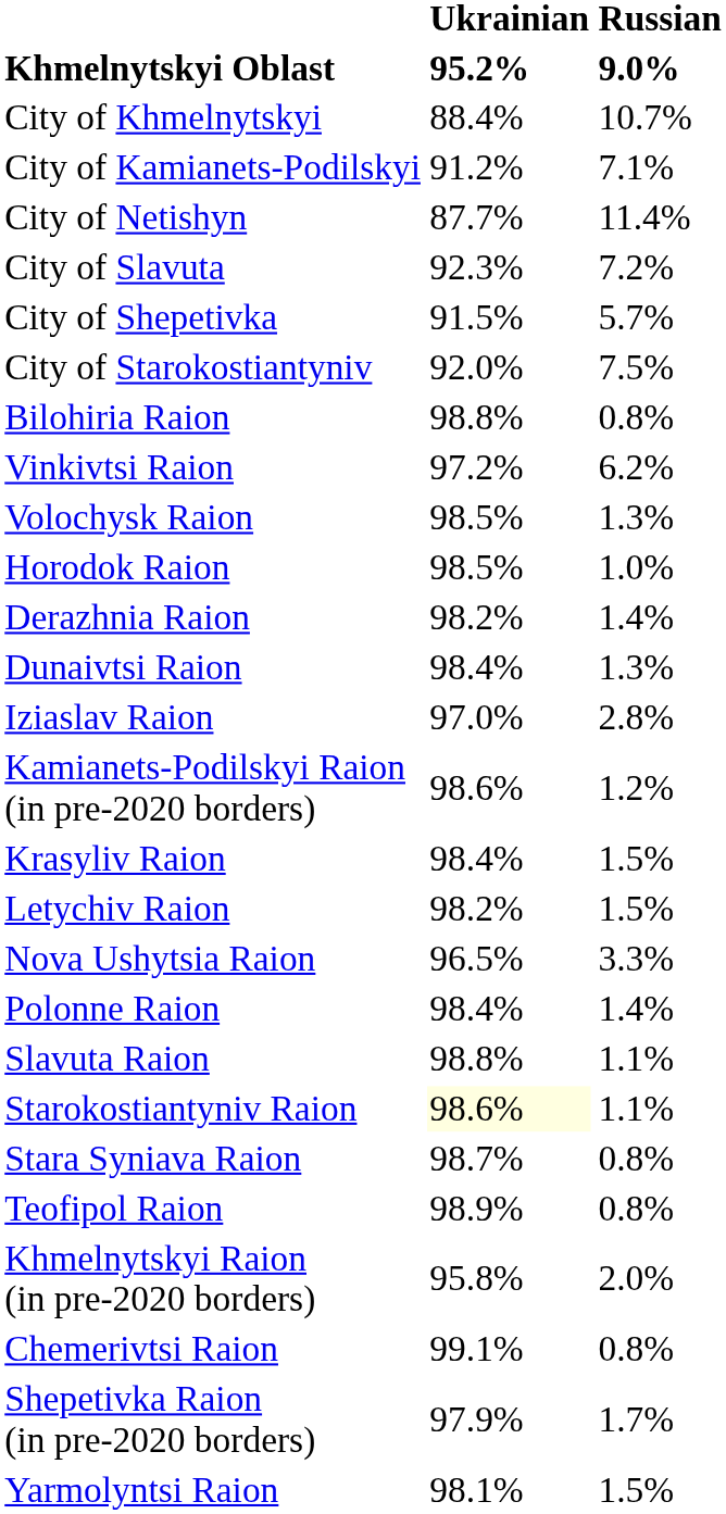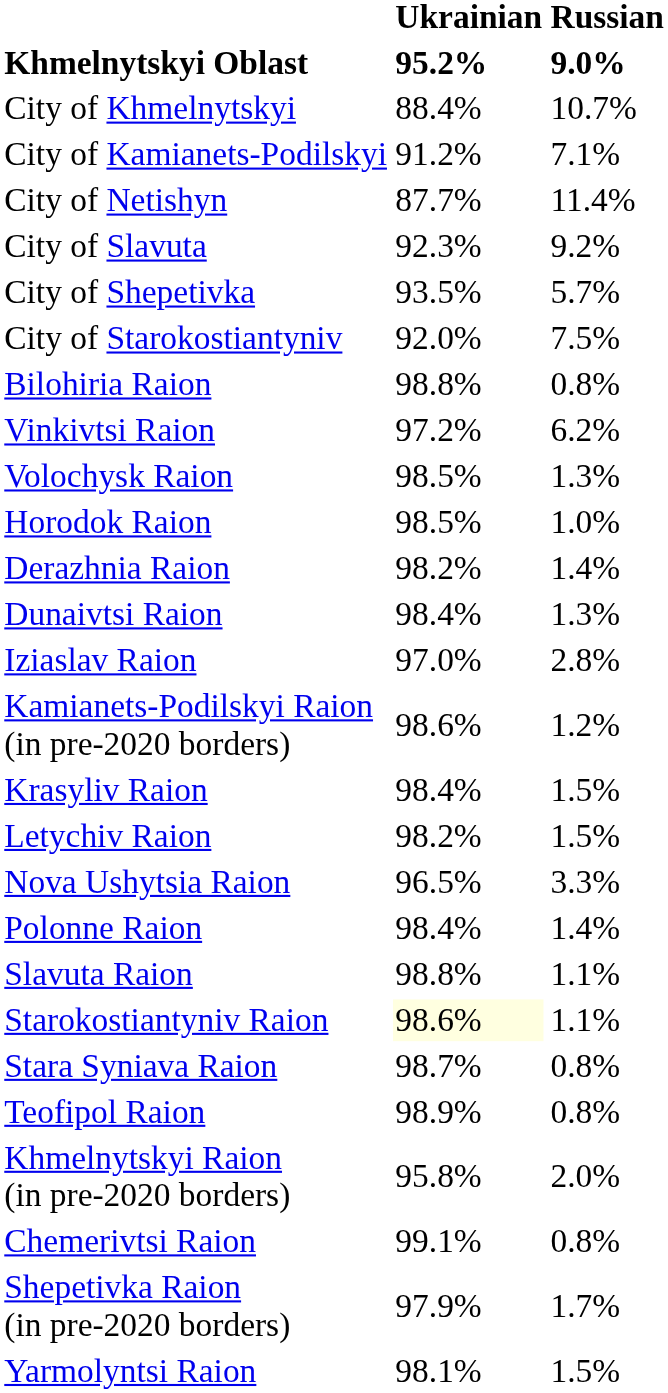 <table class="standard sortable">
 <tr>
 <th></th>
 <th>Ukrainian</th>
 <th>Russian</th>
 </tr>
 <tr>
 <td><strong>Khmelnytskyi Oblast</strong></td>
 <td><strong>95.2%</strong></td>
 <td><strong>9.0%</strong></td>
 </tr>
 <tr>
 <td>City of <a href='#'>Khmelnytskyi</a></td>
 <td>88.4%</td>
 <td>10.7%</td>
 </tr>
 <tr>
 <td>City of <a href='#'>Kamianets-Podilskyi</a></td>
 <td>91.2%</td>
 <td>7.1%</td>
 </tr>
 <tr>
 <td>City of <a href='#'>Netishyn</a></td>
 <td>87.7%</td>
 <td>11.4%</td>
 </tr>
 <tr>
 <td>City of <a href='#'>Slavuta</a></td>
 <td>92.3%</td>
-<td>7.2%</td>
+<td>9.2%</td>
 </tr>
 <tr>
 <td>City of <a href='#'>Shepetivka</a></td>
-<td>91.5%</td>
+<td>93.5%</td>
 <td>5.7%</td>
 </tr>
 <tr>
 <td>City of <a href='#'>Starokostiantyniv</a></td>
 <td>92.0%</td>
 <td>7.5%</td>
 </tr>
 <tr>
 <td><a href='#'>Bilohiria Raion</a></td>
 <td>98.8%</td>
 <td>0.8%</td>
 </tr>
 <tr>
 <td><a href='#'>Vinkivtsi Raion</a></td>
 <td>97.2%</td>
 <td>6.2%</td>
 </tr>
 <tr>
 <td><a href='#'>Volochysk Raion</a></td>
 <td>98.5%</td>
 <td>1.3%</td>
 </tr>
 <tr>
 <td><a href='#'>Horodok Raion</a></td>
 <td>98.5%</td>
 <td>1.0%</td>
 </tr>
 <tr>
 <td><a href='#'>Derazhnia Raion</a></td>
 <td>98.2%</td>
 <td>1.4%</td>
 </tr>
 <tr>
 <td><a href='#'>Dunaivtsi Raion</a></td>
 <td>98.4%</td>
 <td>1.3%</td>
 </tr>
 <tr>
 <td><a href='#'>Iziaslav Raion</a></td>
 <td>97.0%</td>
 <td>2.8%</td>
 </tr>
 <tr>
 <td><a href='#'>Kamianets-Podilskyi Raion</a><br>(in pre-2020 borders)</td>
 <td>98.6%</td>
 <td>1.2%</td>
 </tr>
 <tr>
 <td><a href='#'>Krasyliv Raion</a></td>
 <td>98.4%</td>
 <td>1.5%</td>
 </tr>
 <tr>
 <td><a href='#'>Letychiv Raion</a></td>
 <td>98.2%</td>
 <td>1.5%</td>
 </tr>
 <tr>
 <td><a href='#'>Nova Ushytsia Raion</a></td>
 <td>96.5%</td>
 <td>3.3%</td>
 </tr>
 <tr>
 <td><a href='#'>Polonne Raion</a></td>
 <td>98.4%</td>
 <td>1.4%</td>
 </tr>
 <tr>
 <td><a href='#'>Slavuta Raion</a></td>
 <td>98.8%</td>
 <td>1.1%</td>
 </tr>
 <tr>
 <td><a href='#'>Starokostiantyniv Raion</a></td>
 <td style="background: lightyellow;">98.6%</td>
 <td>1.1%</td>
 </tr>
 <tr>
 <td><a href='#'>Stara Syniava Raion</a></td>
 <td>98.7%</td>
 <td>0.8%</td>
 </tr>
 <tr>
 <td><a href='#'>Teofipol Raion</a></td>
 <td>98.9%</td>
 <td>0.8%</td>
 </tr>
 <tr>
 <td><a href='#'>Khmelnytskyi Raion</a><br>(in pre-2020 borders)</td>
 <td>95.8%</td>
 <td>2.0%</td>
 </tr>
 <tr>
 <td><a href='#'>Chemerivtsi Raion</a></td>
 <td>99.1%</td>
 <td>0.8%</td>
 </tr>
 <tr>
 <td><a href='#'>Shepetivka Raion</a><br>(in pre-2020 borders)</td>
 <td>97.9%</td>
 <td>1.7%</td>
 </tr>
 <tr>
 <td><a href='#'>Yarmolyntsi Raion</a></td>
 <td>98.1%</td>
 <td>1.5%</td>
 </tr>
 </table>
